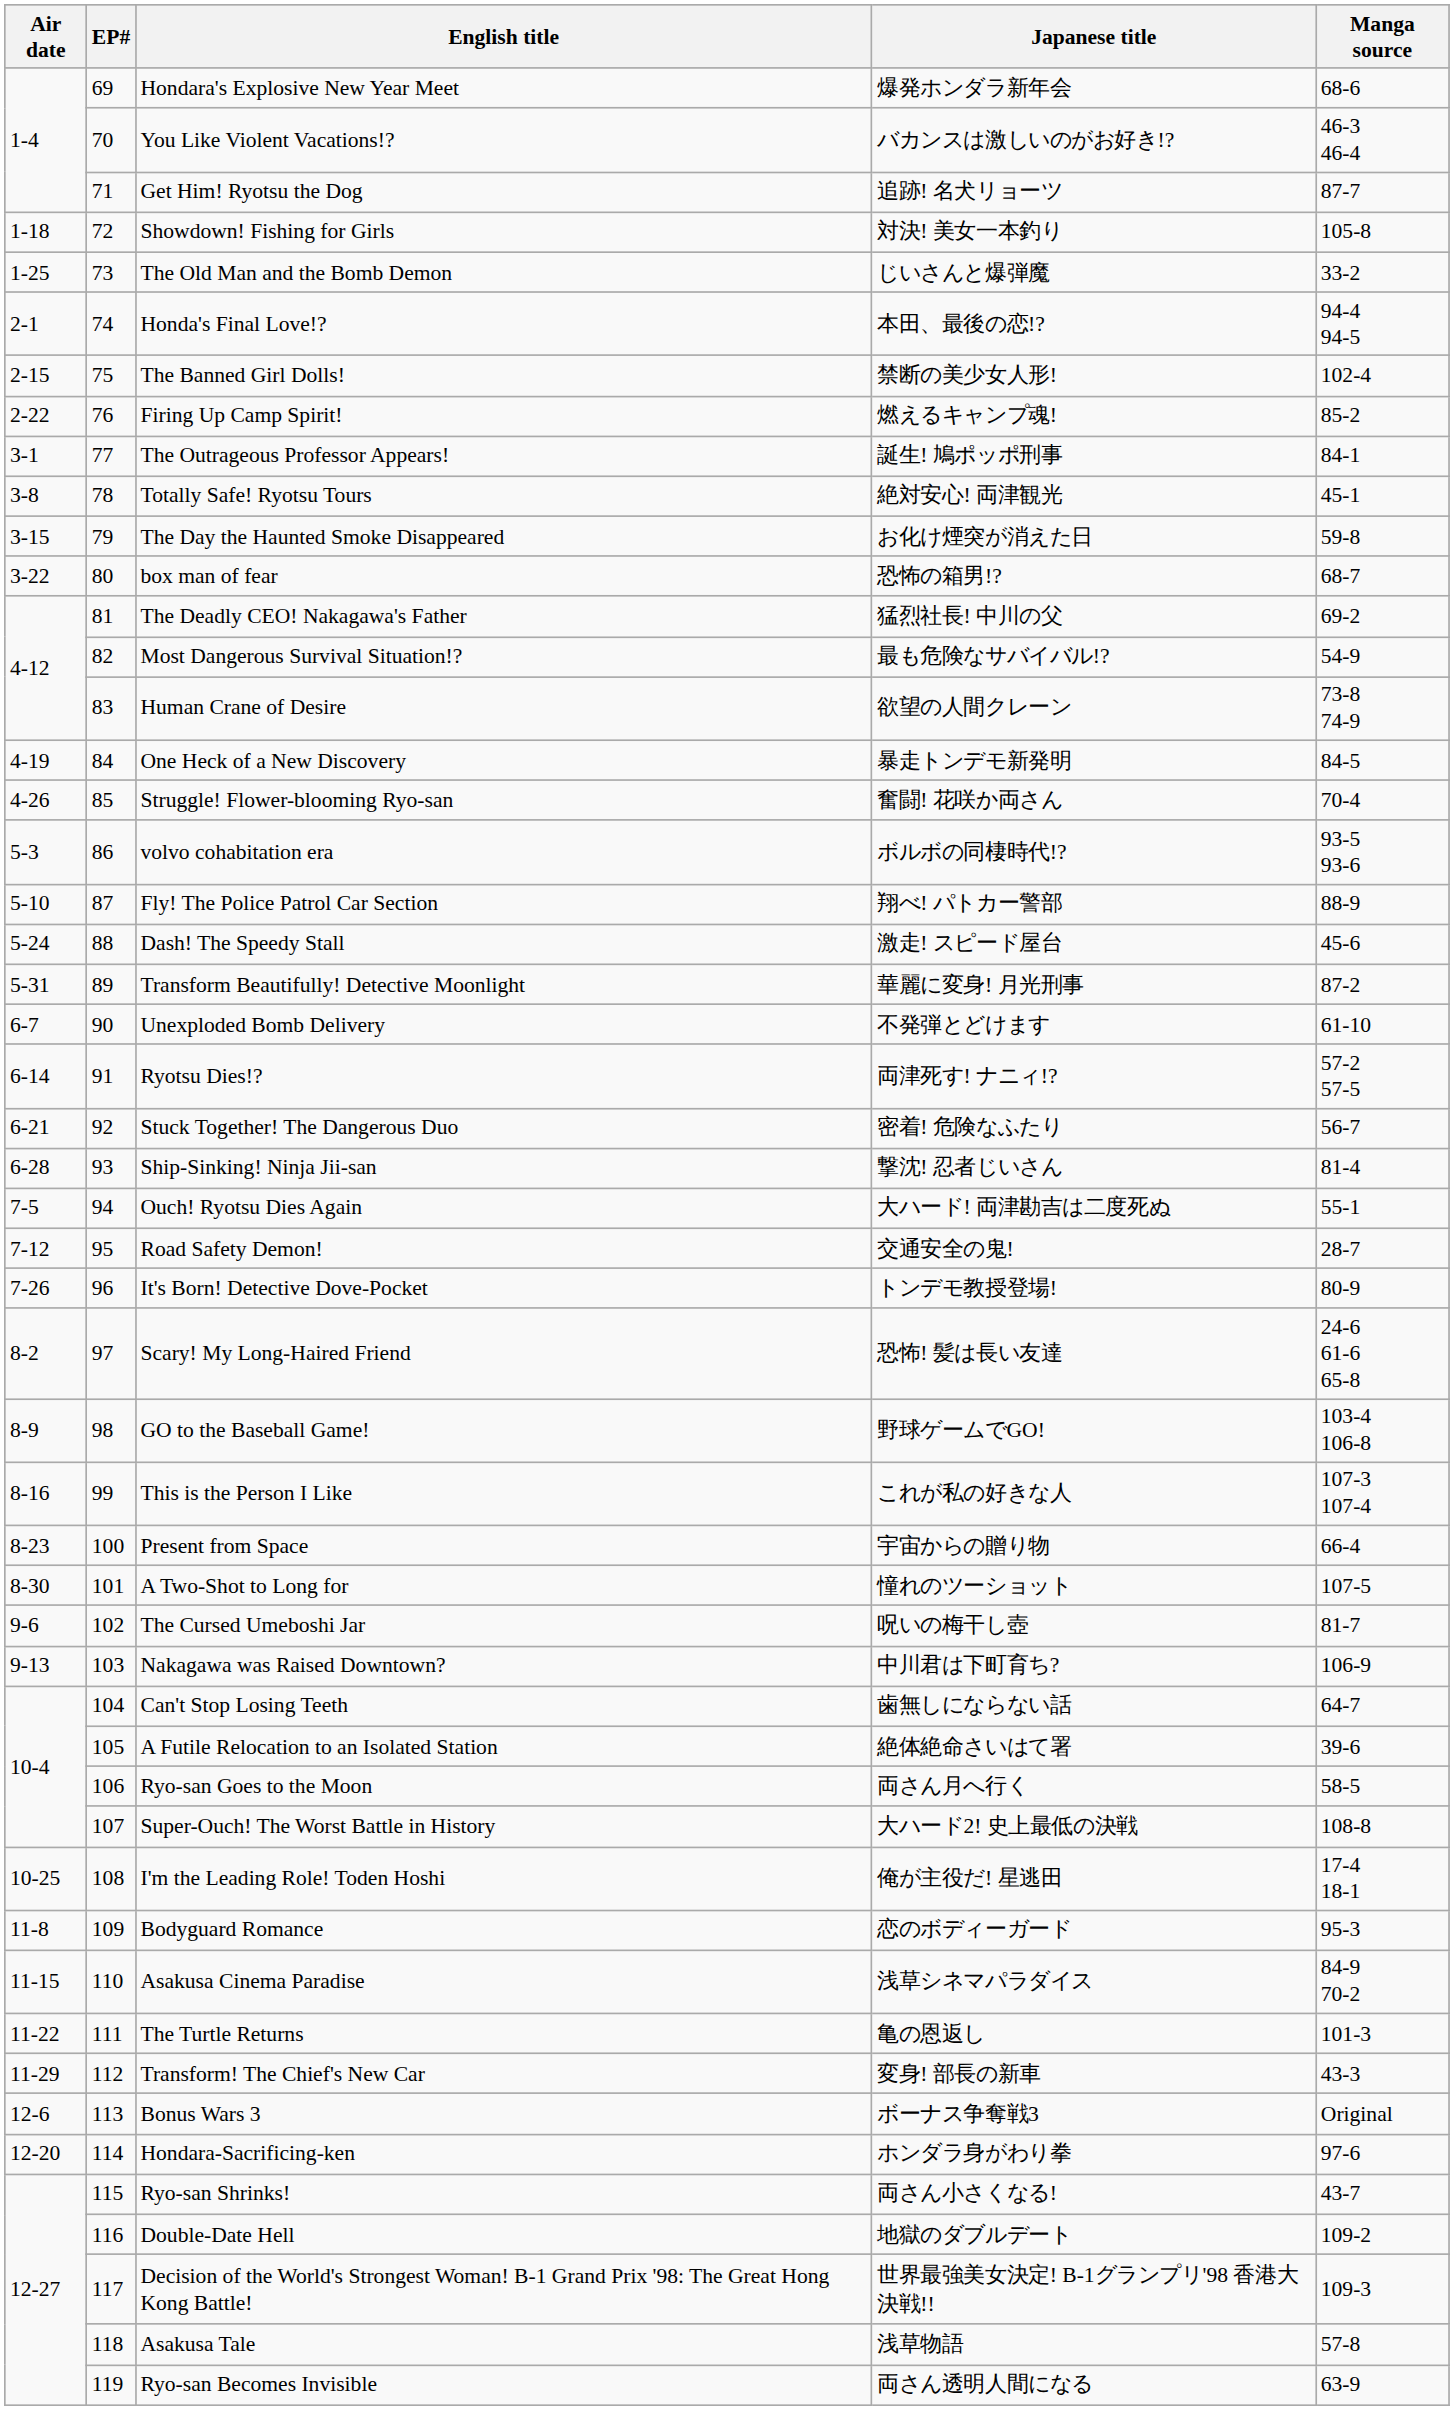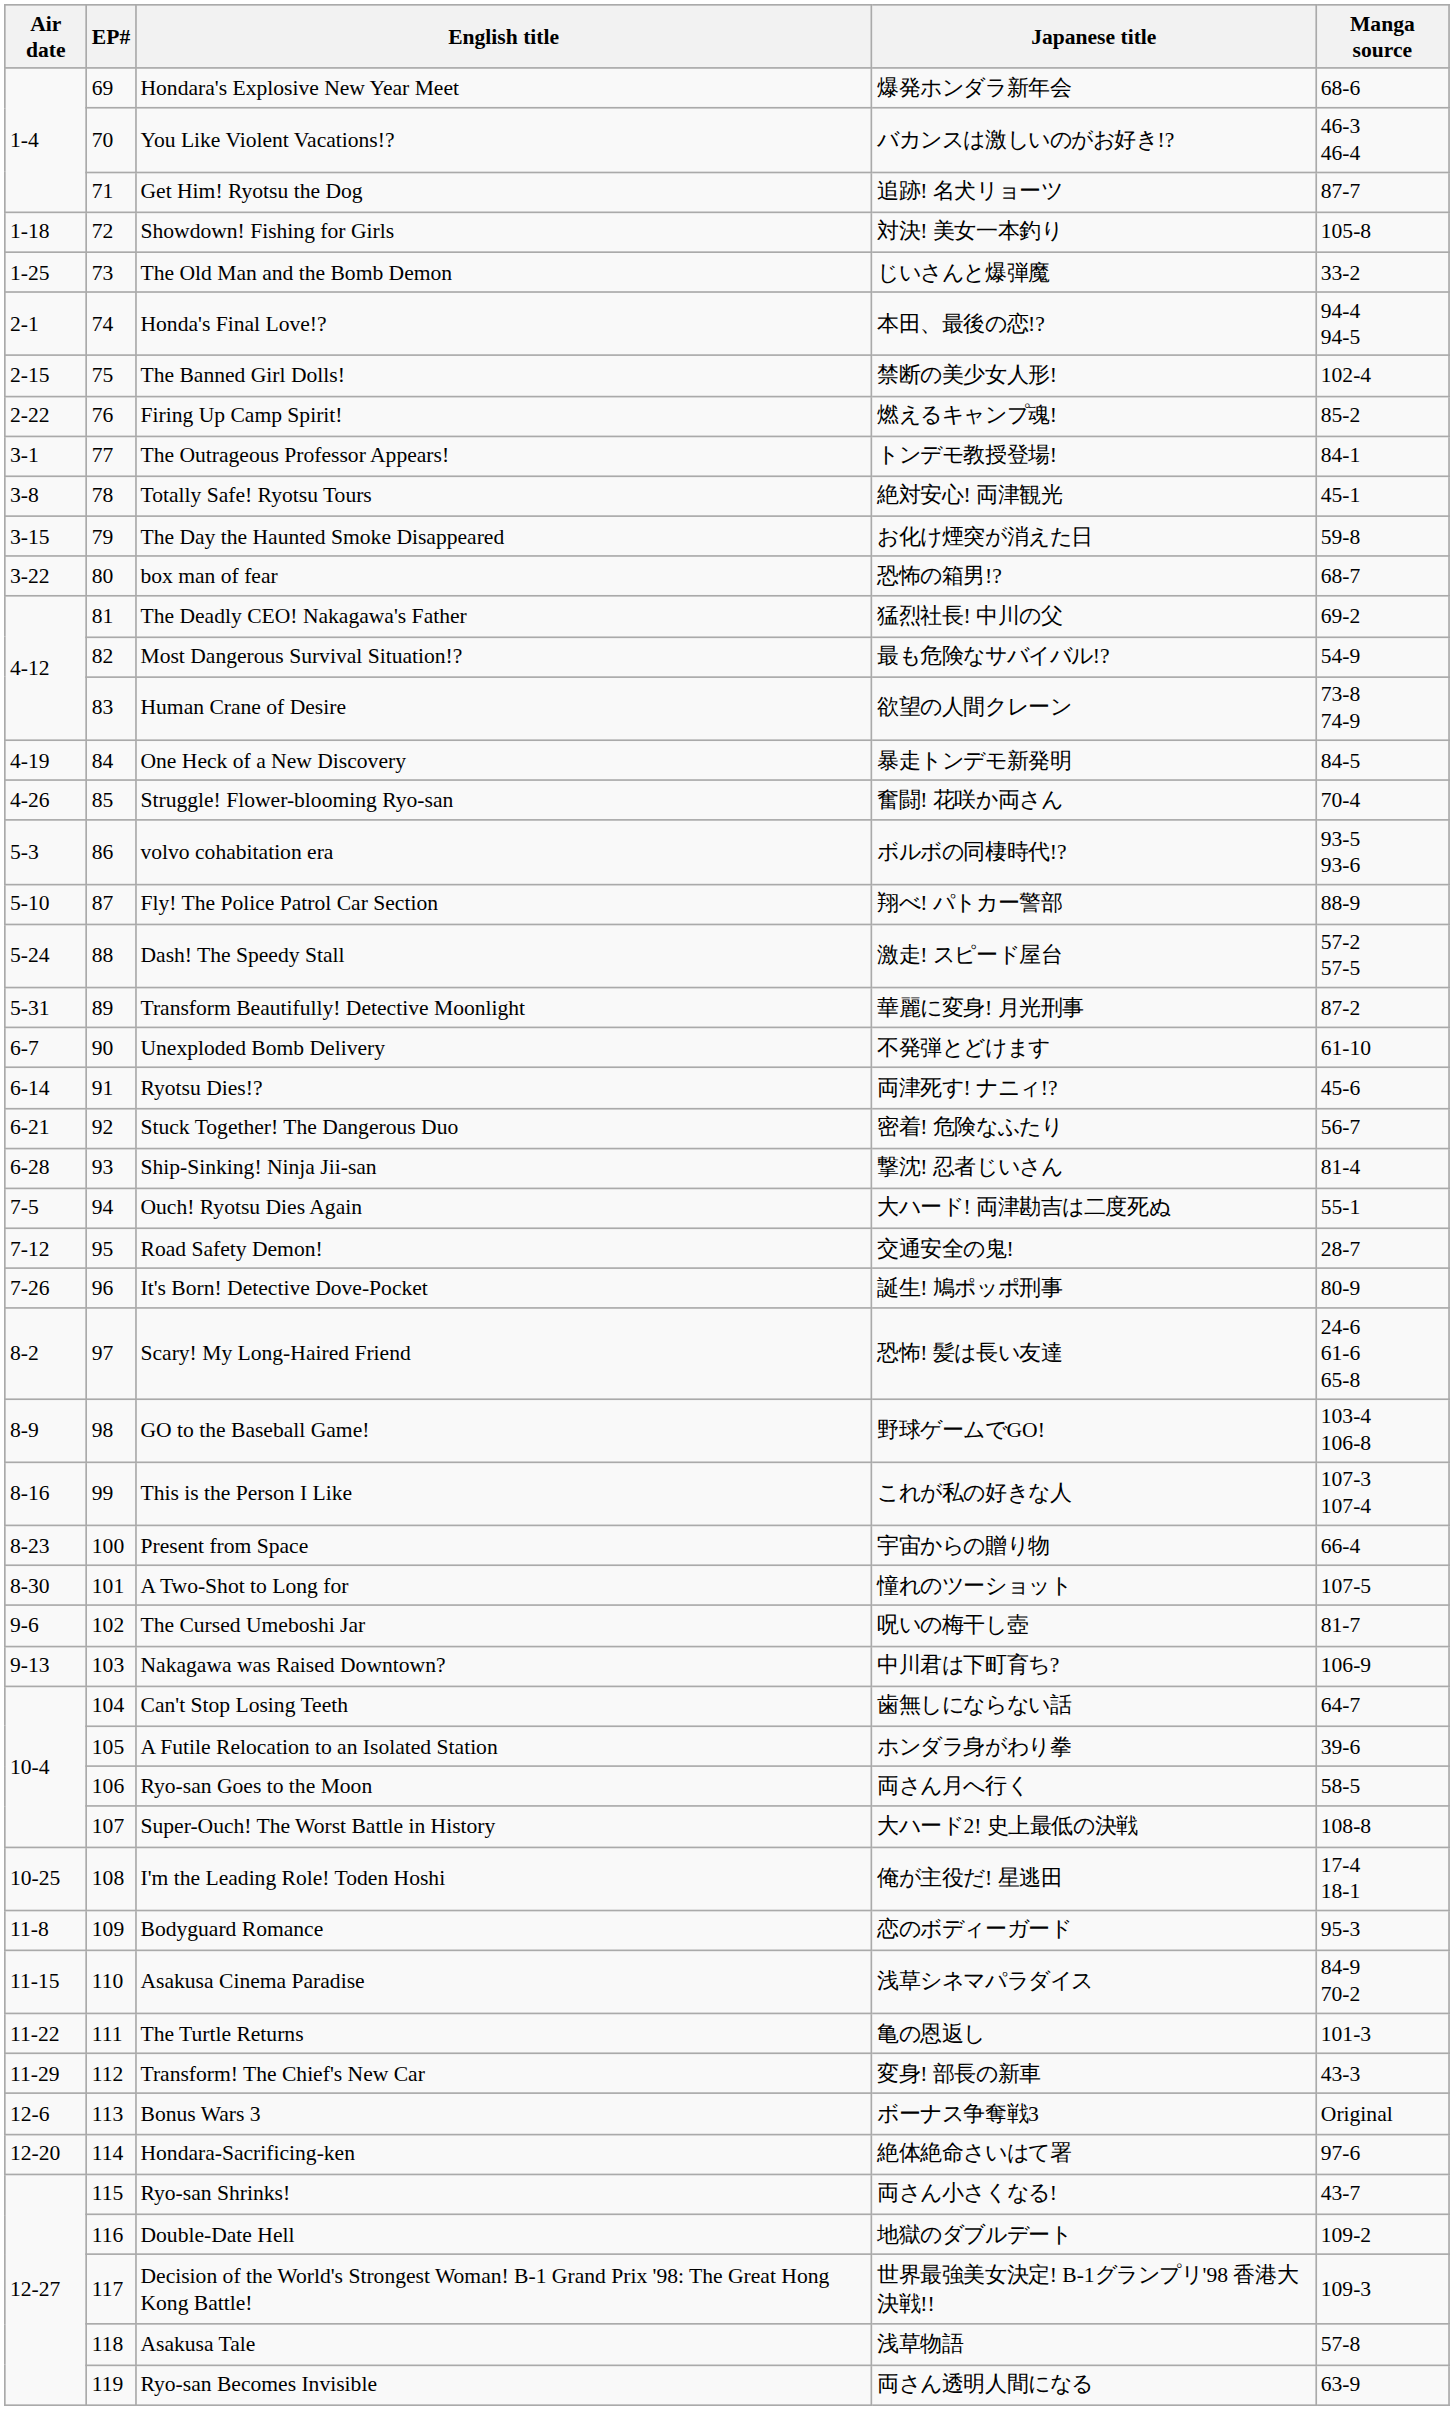 <table class="wikitable" style="font-size:small">
 <tr>
 <th>Air date</th>
 <th>EP#</th>
 <th>English title</th>
 <th>Japanese title</th>
 <th>Manga source</th>
 </tr>
 <tr>
 <td rowspan="3">1-4</td>
 <td>69</td>
 <td>Hondara's Explosive New Year Meet</td>
 <td>爆発ホンダラ新年会</td>
 <td>68-6</td>
 </tr>
 <tr>
 <td>70</td>
 <td>You Like Violent Vacations!?</td>
 <td>バカンスは激しいのがお好き!?</td>
 <td>46-3<br>46-4</td>
 </tr>
 <tr>
 <td>71</td>
 <td>Get Him! Ryotsu the Dog</td>
 <td>追跡! 名犬リョーツ</td>
 <td>87-7</td>
 </tr>
 <tr>
 <td>1-18</td>
 <td>72</td>
 <td>Showdown! Fishing for Girls</td>
 <td>対決! 美女一本釣り</td>
 <td>105-8</td>
 </tr>
 <tr>
 <td>1-25</td>
 <td>73</td>
 <td>The Old Man and the Bomb Demon</td>
 <td>じいさんと爆弾魔</td>
 <td>33-2</td>
 </tr>
 <tr>
 <td>2-1</td>
 <td>74</td>
 <td>Honda's Final Love!?</td>
 <td>本田、最後の恋!?</td>
 <td>94-4<br>94-5</td>
 </tr>
 <tr>
 <td>2-15</td>
 <td>75</td>
 <td>The Banned Girl Dolls!</td>
 <td>禁断の美少女人形!</td>
 <td>102-4</td>
 </tr>
 <tr>
 <td>2-22</td>
 <td>76</td>
 <td>Firing Up Camp Spirit!</td>
 <td>燃えるキャンプ魂!</td>
 <td>85-2</td>
 </tr>
 <tr>
 <td>3-1</td>
 <td>77</td>
 <td>The Outrageous Professor Appears!</td>
-<td>誕生! 鳩ポッポ刑事</td>
+<td>トンデモ教授登場!</td>
 <td>84-1</td>
 </tr>
 <tr>
 <td>3-8</td>
 <td>78</td>
 <td>Totally Safe! Ryotsu Tours</td>
 <td>絶対安心! 両津観光</td>
 <td>45-1</td>
 </tr>
 <tr>
 <td>3-15</td>
 <td>79</td>
 <td>The Day the Haunted Smoke Disappeared</td>
 <td>お化け煙突が消えた日</td>
 <td>59-8</td>
 </tr>
 <tr>
 <td>3-22</td>
 <td>80</td>
 <td>box man of fear</td>
 <td>恐怖の箱男!?</td>
 <td>68-7</td>
 </tr>
 <tr>
 <td rowspan="3">4-12</td>
 <td>81</td>
 <td>The Deadly CEO! Nakagawa's Father</td>
 <td>猛烈社長! 中川の父</td>
 <td>69-2</td>
 </tr>
 <tr>
 <td>82</td>
 <td>Most Dangerous Survival Situation!?</td>
 <td>最も危険なサバイバル!?</td>
 <td>54-9</td>
 </tr>
 <tr>
 <td>83</td>
 <td>Human Crane of Desire</td>
 <td>欲望の人間クレーン</td>
 <td>73-8<br>74-9</td>
 </tr>
 <tr>
 <td>4-19</td>
 <td>84</td>
 <td>One Heck of a New Discovery</td>
 <td>暴走トンデモ新発明</td>
 <td>84-5</td>
 </tr>
 <tr>
 <td>4-26</td>
 <td>85</td>
 <td>Struggle! Flower-blooming Ryo-san</td>
 <td>奮闘! 花咲か両さん</td>
 <td>70-4</td>
 </tr>
 <tr>
 <td>5-3</td>
 <td>86</td>
 <td>volvo cohabitation era</td>
 <td>ボルボの同棲時代!?</td>
 <td>93-5<br>93-6</td>
 </tr>
 <tr>
 <td>5-10</td>
 <td>87</td>
 <td>Fly! The Police Patrol Car Section</td>
 <td>翔べ! パトカー警部</td>
 <td>88-9</td>
 </tr>
 <tr>
 <td>5-24</td>
 <td>88</td>
 <td>Dash! The Speedy Stall</td>
 <td>激走! スピード屋台</td>
-<td>45-6</td>
+<td>57-2<br>57-5</td>
 </tr>
 <tr>
 <td>5-31</td>
 <td>89</td>
 <td>Transform Beautifully! Detective Moonlight</td>
 <td>華麗に変身! 月光刑事</td>
 <td>87-2</td>
 </tr>
 <tr>
 <td>6-7</td>
 <td>90</td>
 <td>Unexploded Bomb Delivery</td>
 <td>不発弾とどけます</td>
 <td>61-10</td>
 </tr>
 <tr>
 <td>6-14</td>
 <td>91</td>
 <td>Ryotsu Dies!?</td>
 <td>両津死す! ナニィ!?</td>
-<td>57-2<br>57-5</td>
+<td>45-6</td>
 </tr>
 <tr>
 <td>6-21</td>
 <td>92</td>
 <td>Stuck Together! The Dangerous Duo</td>
 <td>密着! 危険なふたり</td>
 <td>56-7</td>
 </tr>
 <tr>
 <td>6-28</td>
 <td>93</td>
 <td>Ship-Sinking! Ninja Jii-san</td>
 <td>撃沈! 忍者じいさん</td>
 <td>81-4</td>
 </tr>
 <tr>
 <td>7-5</td>
 <td>94</td>
 <td>Ouch! Ryotsu Dies Again</td>
 <td>大ハード! 両津勘吉は二度死ぬ</td>
 <td>55-1</td>
 </tr>
 <tr>
 <td>7-12</td>
 <td>95</td>
 <td>Road Safety Demon!</td>
 <td>交通安全の鬼!</td>
 <td>28-7</td>
 </tr>
 <tr>
 <td>7-26</td>
 <td>96</td>
 <td>It's Born! Detective Dove-Pocket</td>
-<td>トンデモ教授登場!</td>
+<td>誕生! 鳩ポッポ刑事</td>
 <td>80-9</td>
 </tr>
 <tr>
 <td>8-2</td>
 <td>97</td>
 <td>Scary! My Long-Haired Friend</td>
 <td>恐怖! 髪は長い友達</td>
 <td>24-6<br>61-6<br>65-8</td>
 </tr>
 <tr>
 <td>8-9</td>
 <td>98</td>
 <td>GO to the Baseball Game!</td>
 <td>野球ゲームでGO!</td>
 <td>103-4<br>106-8</td>
 </tr>
 <tr>
 <td>8-16</td>
 <td>99</td>
 <td>This is the Person I Like</td>
 <td>これが私の好きな人</td>
 <td>107-3<br>107-4</td>
 </tr>
 <tr>
 <td>8-23</td>
 <td>100</td>
 <td>Present from Space</td>
 <td>宇宙からの贈り物</td>
 <td>66-4</td>
 </tr>
 <tr>
 <td>8-30</td>
 <td>101</td>
 <td>A Two-Shot to Long for</td>
 <td>憧れのツーショット</td>
 <td>107-5</td>
 </tr>
 <tr>
 <td>9-6</td>
 <td>102</td>
 <td>The Cursed Umeboshi Jar</td>
 <td>呪いの梅干し壺</td>
 <td>81-7</td>
 </tr>
 <tr>
 <td>9-13</td>
 <td>103</td>
 <td>Nakagawa was Raised Downtown?</td>
 <td>中川君は下町育ち?</td>
 <td>106-9</td>
 </tr>
 <tr>
 <td rowspan="4">10-4</td>
 <td>104</td>
 <td>Can't Stop Losing Teeth</td>
 <td>歯無しにならない話</td>
 <td>64-7</td>
 </tr>
 <tr>
 <td>105</td>
 <td>A Futile Relocation to an Isolated Station</td>
-<td>絶体絶命さいはて署</td>
+<td>ホンダラ身がわり拳</td>
 <td>39-6</td>
 </tr>
 <tr>
 <td>106</td>
 <td>Ryo-san Goes to the Moon</td>
 <td>両さん月へ行く</td>
 <td>58-5</td>
 </tr>
 <tr>
 <td>107</td>
 <td>Super-Ouch! The Worst Battle in History</td>
 <td>大ハード2! 史上最低の決戦</td>
 <td>108-8</td>
 </tr>
 <tr>
 <td>10-25</td>
 <td>108</td>
 <td>I'm the Leading Role! Toden Hoshi</td>
 <td>俺が主役だ! 星逃田</td>
 <td>17-4<br>18-1</td>
 </tr>
 <tr>
 <td>11-8</td>
 <td>109</td>
 <td>Bodyguard Romance</td>
 <td>恋のボディーガード</td>
 <td>95-3</td>
 </tr>
 <tr>
 <td>11-15</td>
 <td>110</td>
 <td>Asakusa Cinema Paradise</td>
 <td>浅草シネマパラダイス</td>
 <td>84-9<br>70-2</td>
 </tr>
 <tr>
 <td>11-22</td>
 <td>111</td>
 <td>The Turtle Returns</td>
 <td>亀の恩返し</td>
 <td>101-3</td>
 </tr>
 <tr>
 <td>11-29</td>
 <td>112</td>
 <td>Transform! The Chief's New Car</td>
 <td>変身! 部長の新車</td>
 <td>43-3</td>
 </tr>
 <tr>
 <td>12-6</td>
 <td>113</td>
 <td>Bonus Wars 3</td>
 <td>ボーナス争奪戦3</td>
 <td>Original</td>
 </tr>
 <tr>
 <td>12-20</td>
 <td>114</td>
 <td>Hondara-Sacrificing-ken</td>
-<td>ホンダラ身がわり拳</td>
+<td>絶体絶命さいはて署</td>
 <td>97-6</td>
 </tr>
 <tr>
 <td rowspan="5">12-27</td>
 <td>115</td>
 <td>Ryo-san Shrinks!</td>
 <td>両さん小さくなる!</td>
 <td>43-7</td>
 </tr>
 <tr>
 <td>116</td>
 <td>Double-Date Hell</td>
 <td>地獄のダブルデート</td>
 <td>109-2</td>
 </tr>
 <tr>
 <td>117</td>
 <td>Decision of the World's Strongest Woman! B-1 Grand Prix '98: The Great Hong Kong Battle!</td>
 <td>世界最強美女決定! B-1グランプリ'98 香港大決戦!!</td>
 <td>109-3</td>
 </tr>
 <tr>
 <td>118</td>
 <td>Asakusa Tale</td>
 <td>浅草物語</td>
 <td>57-8</td>
 </tr>
 <tr>
 <td>119</td>
 <td>Ryo-san Becomes Invisible</td>
 <td>両さん透明人間になる</td>
 <td>63-9</td>
 </tr>
 </table>
